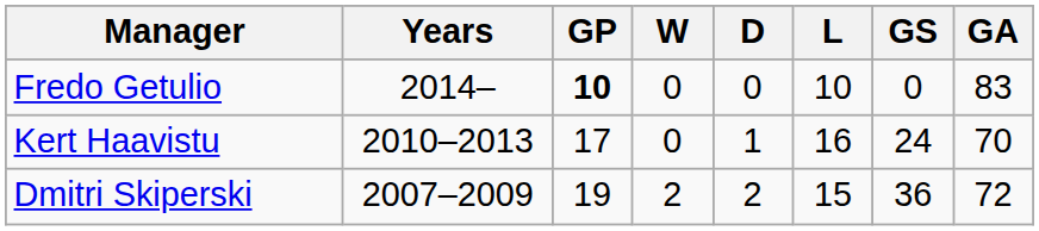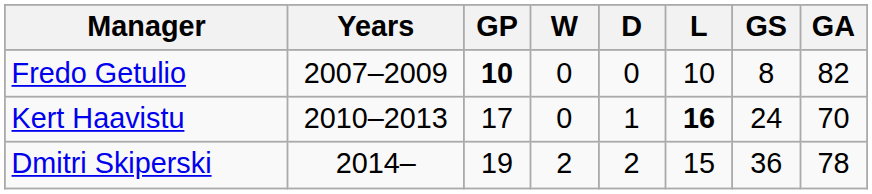 <table class="wikitable" style="text-align: center;">
 <tr>
 <th width=150px>Manager</th>
 <th width=90px>Years</th>
 <th width=30px>GP</th>
 <th width=30px>W</th>
 <th width=30px>D</th>
 <th width=30px>L</th>
 <th width=30px>GS</th>
 <th width=30px>GA</th>
 </tr>
 <tr>
 <td style="text-align: left;">  <a href='#'>Fredo Getulio</a></td>
-<td>2014–</td>
+<td>2007–2009</td>
 <td><strong>10</strong></td>
 <td>0</td>
 <td>0</td>
 <td>10</td>
-<td>0</td>
-<td>83</td>
+<td>8</td>
+<td>82</td>
 </tr>
 <tr>
 <td style="text-align: left;"> <a href='#'>Kert Haavistu</a></td>
 <td>2010–2013</td>
 <td>17</td>
 <td>0</td>
 <td>1</td>
-<td>16</td>
+<td><strong>16</strong></td>
 <td>24</td>
 <td>70</td>
 </tr>
 <tr>
 <td style="text-align: left;"> <a href='#'>Dmitri Skiperski</a></td>
-<td>2007–2009</td>
+<td>2014–</td>
 <td>19</td>
 <td>2</td>
 <td>2</td>
 <td>15</td>
 <td>36</td>
-<td>72</td>
+<td>78</td>
 </tr>
 </table>
